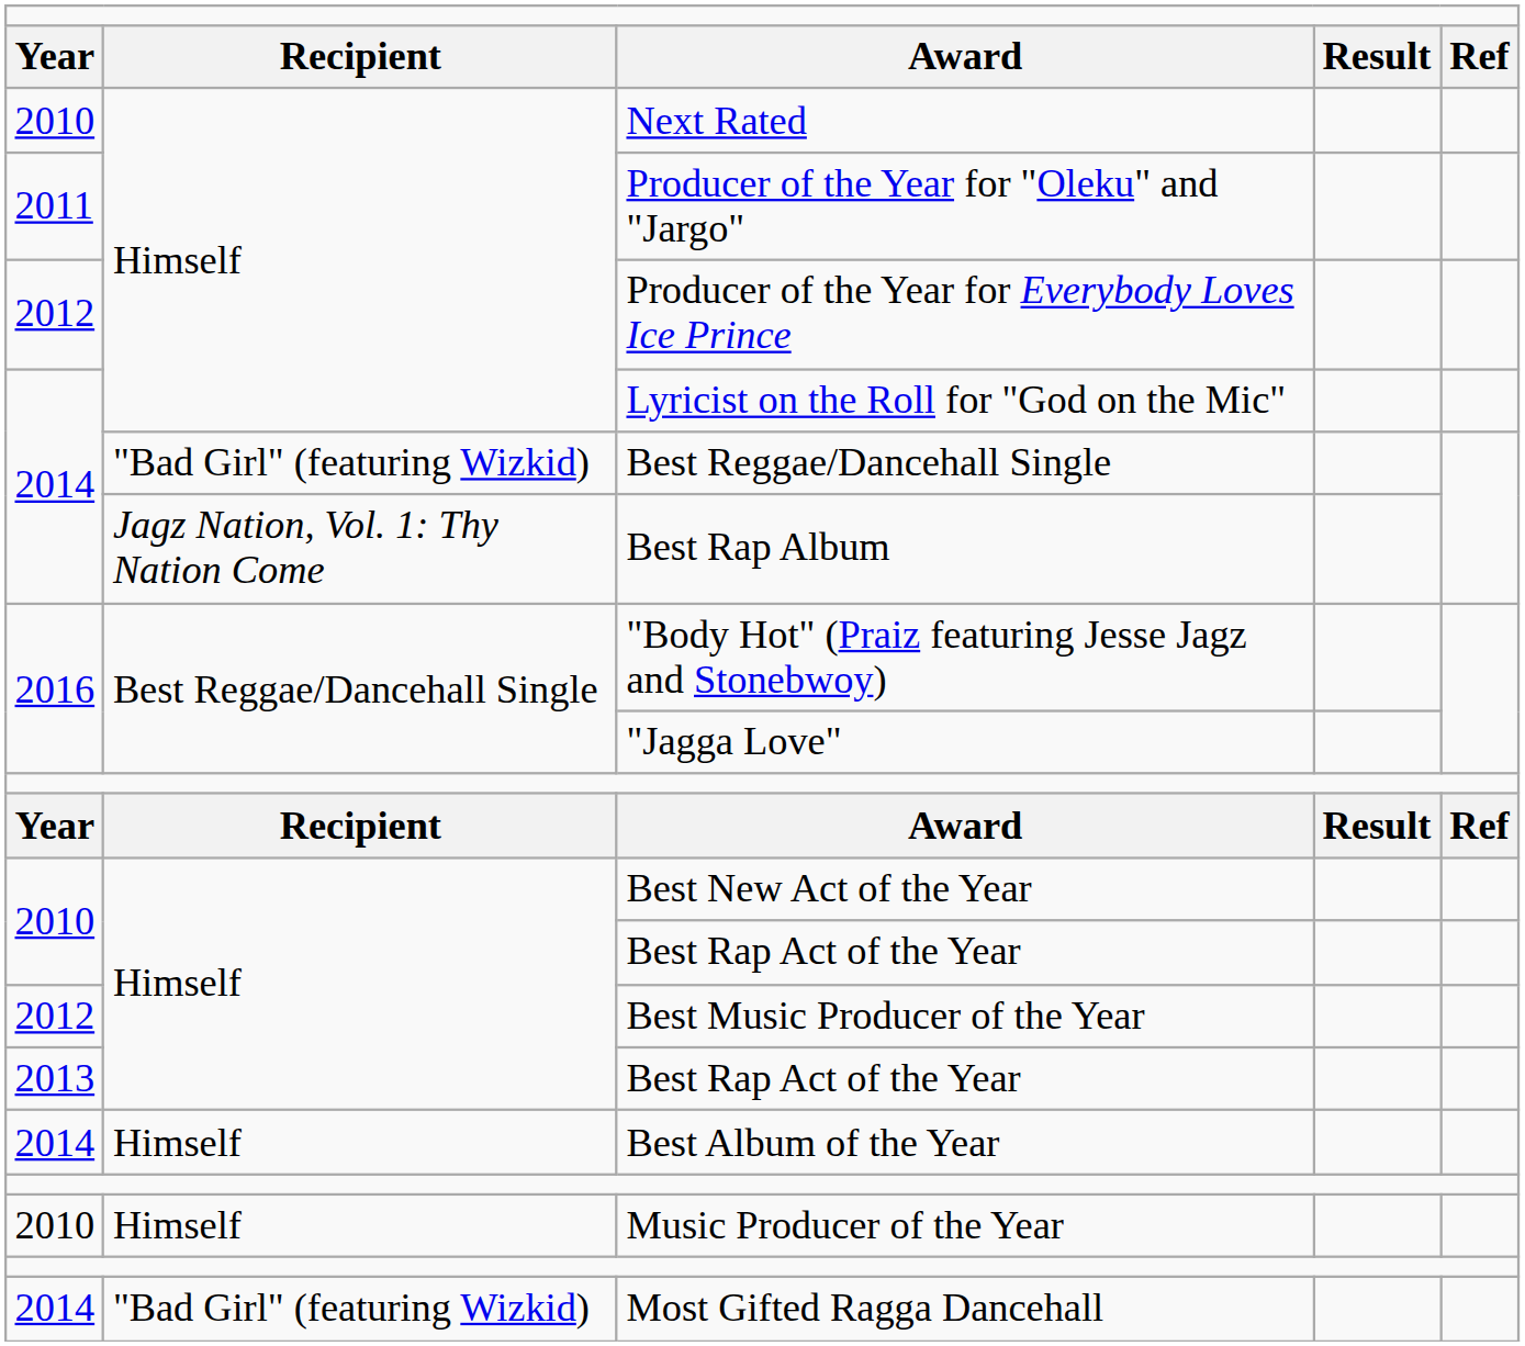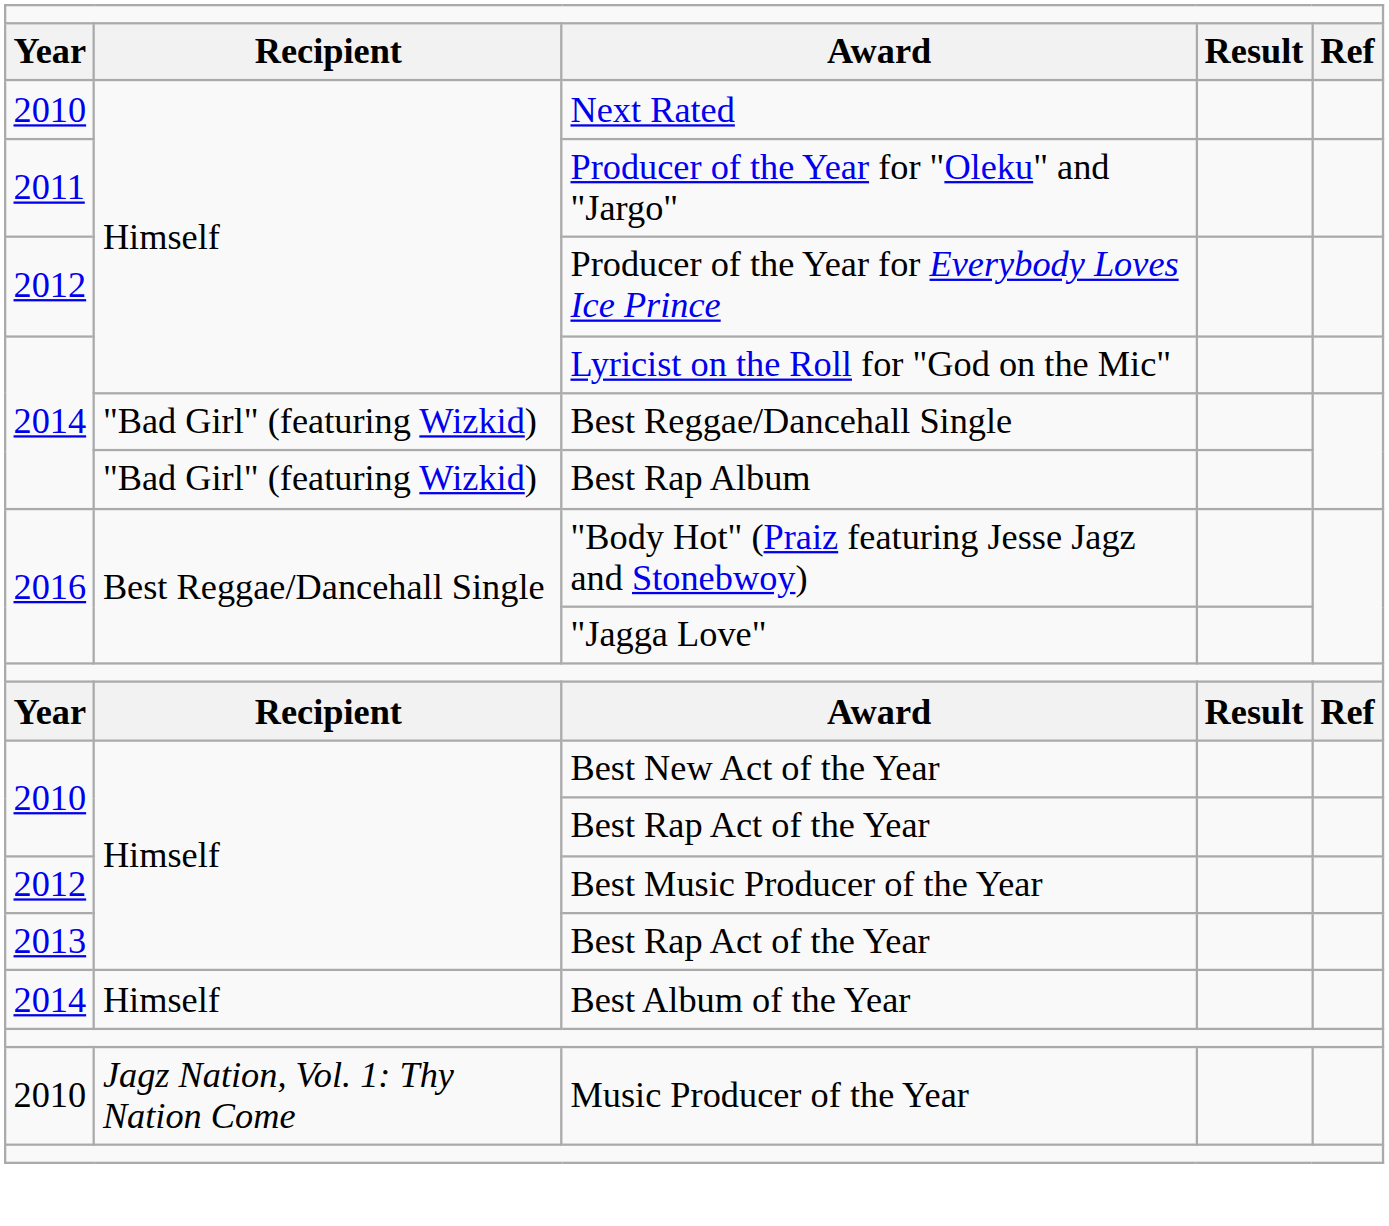 <table class ="wikitable">
 <tr>
 <td colspan="5" style="font-size:110%"></td>
 </tr>
 <tr>
 <th>Year</th>
 <th>Recipient</th>
 <th>Award</th>
 <th>Result</th>
 <th>Ref</th>
 </tr>
 <tr>
 <td><a href='#'>2010</a></td>
 <td rowspan="4">Himself</td>
 <td><a href='#'>Next Rated</a></td>
 <td></td>
 <td></td>
 </tr>
 <tr>
 <td><a href='#'>2011</a></td>
 <td><a href='#'>Producer of the Year</a> for "<a href='#'>Oleku</a>" and "Jargo"</td>
 <td></td>
 <td></td>
 </tr>
 <tr>
 <td><a href='#'>2012</a></td>
 <td>Producer of the Year for <em><a href='#'>Everybody Loves Ice Prince</a></em></td>
 <td></td>
 <td></td>
 </tr>
 <tr>
 <td rowspan="3"><a href='#'>2014</a></td>
 <td><a href='#'>Lyricist on the Roll</a> for "God on the Mic"</td>
 <td></td>
 <td></td>
 </tr>
 <tr>
 <td>"Bad Girl" <span>(featuring <a href='#'>Wizkid</a>)</span></td>
 <td>Best Reggae/Dancehall Single</td>
 <td></td>
 <td rowspan="2"></td>
 </tr>
 <tr>
-<td><em>Jagz Nation, Vol. 1: Thy Nation Come</em></td>
+<td>"Bad Girl" <span>(featuring <a href='#'>Wizkid</a>)</span></td>
 <td>Best Rap Album</td>
 <td></td>
 </tr>
 <tr>
 <td rowspan="2"><a href='#'>2016</a></td>
 <td rowspan="2">Best Reggae/Dancehall Single</td>
 <td>"Body Hot" <span>(<a href='#'>Praiz</a> featuring Jesse Jagz and <a href='#'>Stonebwoy</a>)</span></td>
 <td></td>
 <td rowspan="2"></td>
 </tr>
 <tr>
 <td>"Jagga Love"</td>
 <td></td>
 </tr>
 <tr>
 <td colspan="5" style="font-size:110%"></td>
 </tr>
 <tr>
 <th>Year</th>
 <th>Recipient</th>
 <th>Award</th>
 <th>Result</th>
 <th>Ref</th>
 </tr>
 <tr>
 <td rowspan="2"><a href='#'>2010</a></td>
 <td rowspan="4">Himself</td>
 <td>Best New Act of the Year</td>
 <td></td>
 <td></td>
 </tr>
 <tr>
 <td>Best Rap Act of the Year</td>
 <td></td>
 <td></td>
 </tr>
 <tr>
 <td><a href='#'>2012</a></td>
 <td>Best Music Producer of the Year</td>
 <td></td>
 <td></td>
 </tr>
 <tr>
 <td><a href='#'>2013</a></td>
 <td>Best Rap Act of the Year</td>
 <td></td>
 <td></td>
 </tr>
 <tr>
 <td><a href='#'>2014</a></td>
 <td>Himself</td>
 <td>Best Album of the Year</td>
 <td></td>
 <td></td>
 </tr>
 <tr>
 <td colspan="5" style="font-size:110%"></td>
 </tr>
 <tr>
 <td>2010</td>
-<td>Himself</td>
+<td><em>Jagz Nation, Vol. 1: Thy Nation Come</em></td>
 <td>Music Producer of the Year</td>
 <td></td>
 <td></td>
 </tr>
 <tr>
 <td colspan="5" style="font-size:110%"></td>
 </tr>
-<tr>
-<td><a href='#'>2014</a></td>
-<td>"Bad Girl" <span>(featuring <a href='#'>Wizkid</a>)</span></td>
-<td>Most Gifted Ragga Dancehall</td>
-<td></td>
-<td></td>
-</tr>
 </table>
